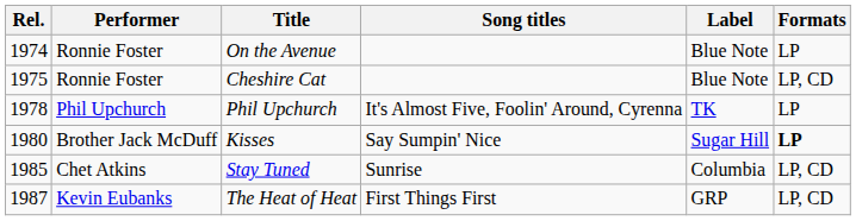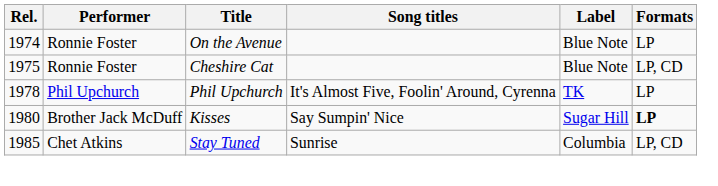 <table class="wikitable sortable">
 <tr>
 <th>Rel.</th>
 <th>Performer</th>
 <th>Title</th>
 <th>Song titles</th>
 <th>Label</th>
 <th>Formats</th>
 </tr>
 <tr>
 <td>1974</td>
 <td>Ronnie Foster</td>
 <td><em>On the Avenue</em></td>
 <td></td>
 <td>Blue Note</td>
 <td>LP</td>
 </tr>
 <tr>
 <td>1975</td>
 <td>Ronnie Foster</td>
 <td><em>Cheshire Cat</em></td>
 <td></td>
 <td>Blue Note</td>
 <td>LP, CD</td>
 </tr>
 <tr>
 <td>1978</td>
 <td><a href='#'>Phil Upchurch</a></td>
 <td><em>Phil Upchurch</em></td>
 <td>It's Almost Five, Foolin' Around, Cyrenna</td>
 <td><a href='#'>TK</a></td>
 <td>LP</td>
 </tr>
 <tr>
 <td>1980</td>
 <td>Brother Jack McDuff</td>
 <td><em>Kisses</em></td>
 <td>Say Sumpin' Nice</td>
 <td><a href='#'>Sugar Hill</a></td>
 <td><strong>LP</strong></td>
 </tr>
 <tr>
 <td>1985</td>
 <td>Chet Atkins</td>
 <td><em><a href='#'>Stay Tuned</a></em></td>
 <td>Sunrise</td>
 <td>Columbia</td>
 <td>LP, CD</td>
 </tr>
-<tr>
-<td>1987</td>
-<td><a href='#'>Kevin Eubanks</a></td>
-<td><em>The Heat of Heat</em></td>
-<td>First Things First</td>
-<td>GRP</td>
-<td>LP, CD</td>
-</tr>
 </table>
